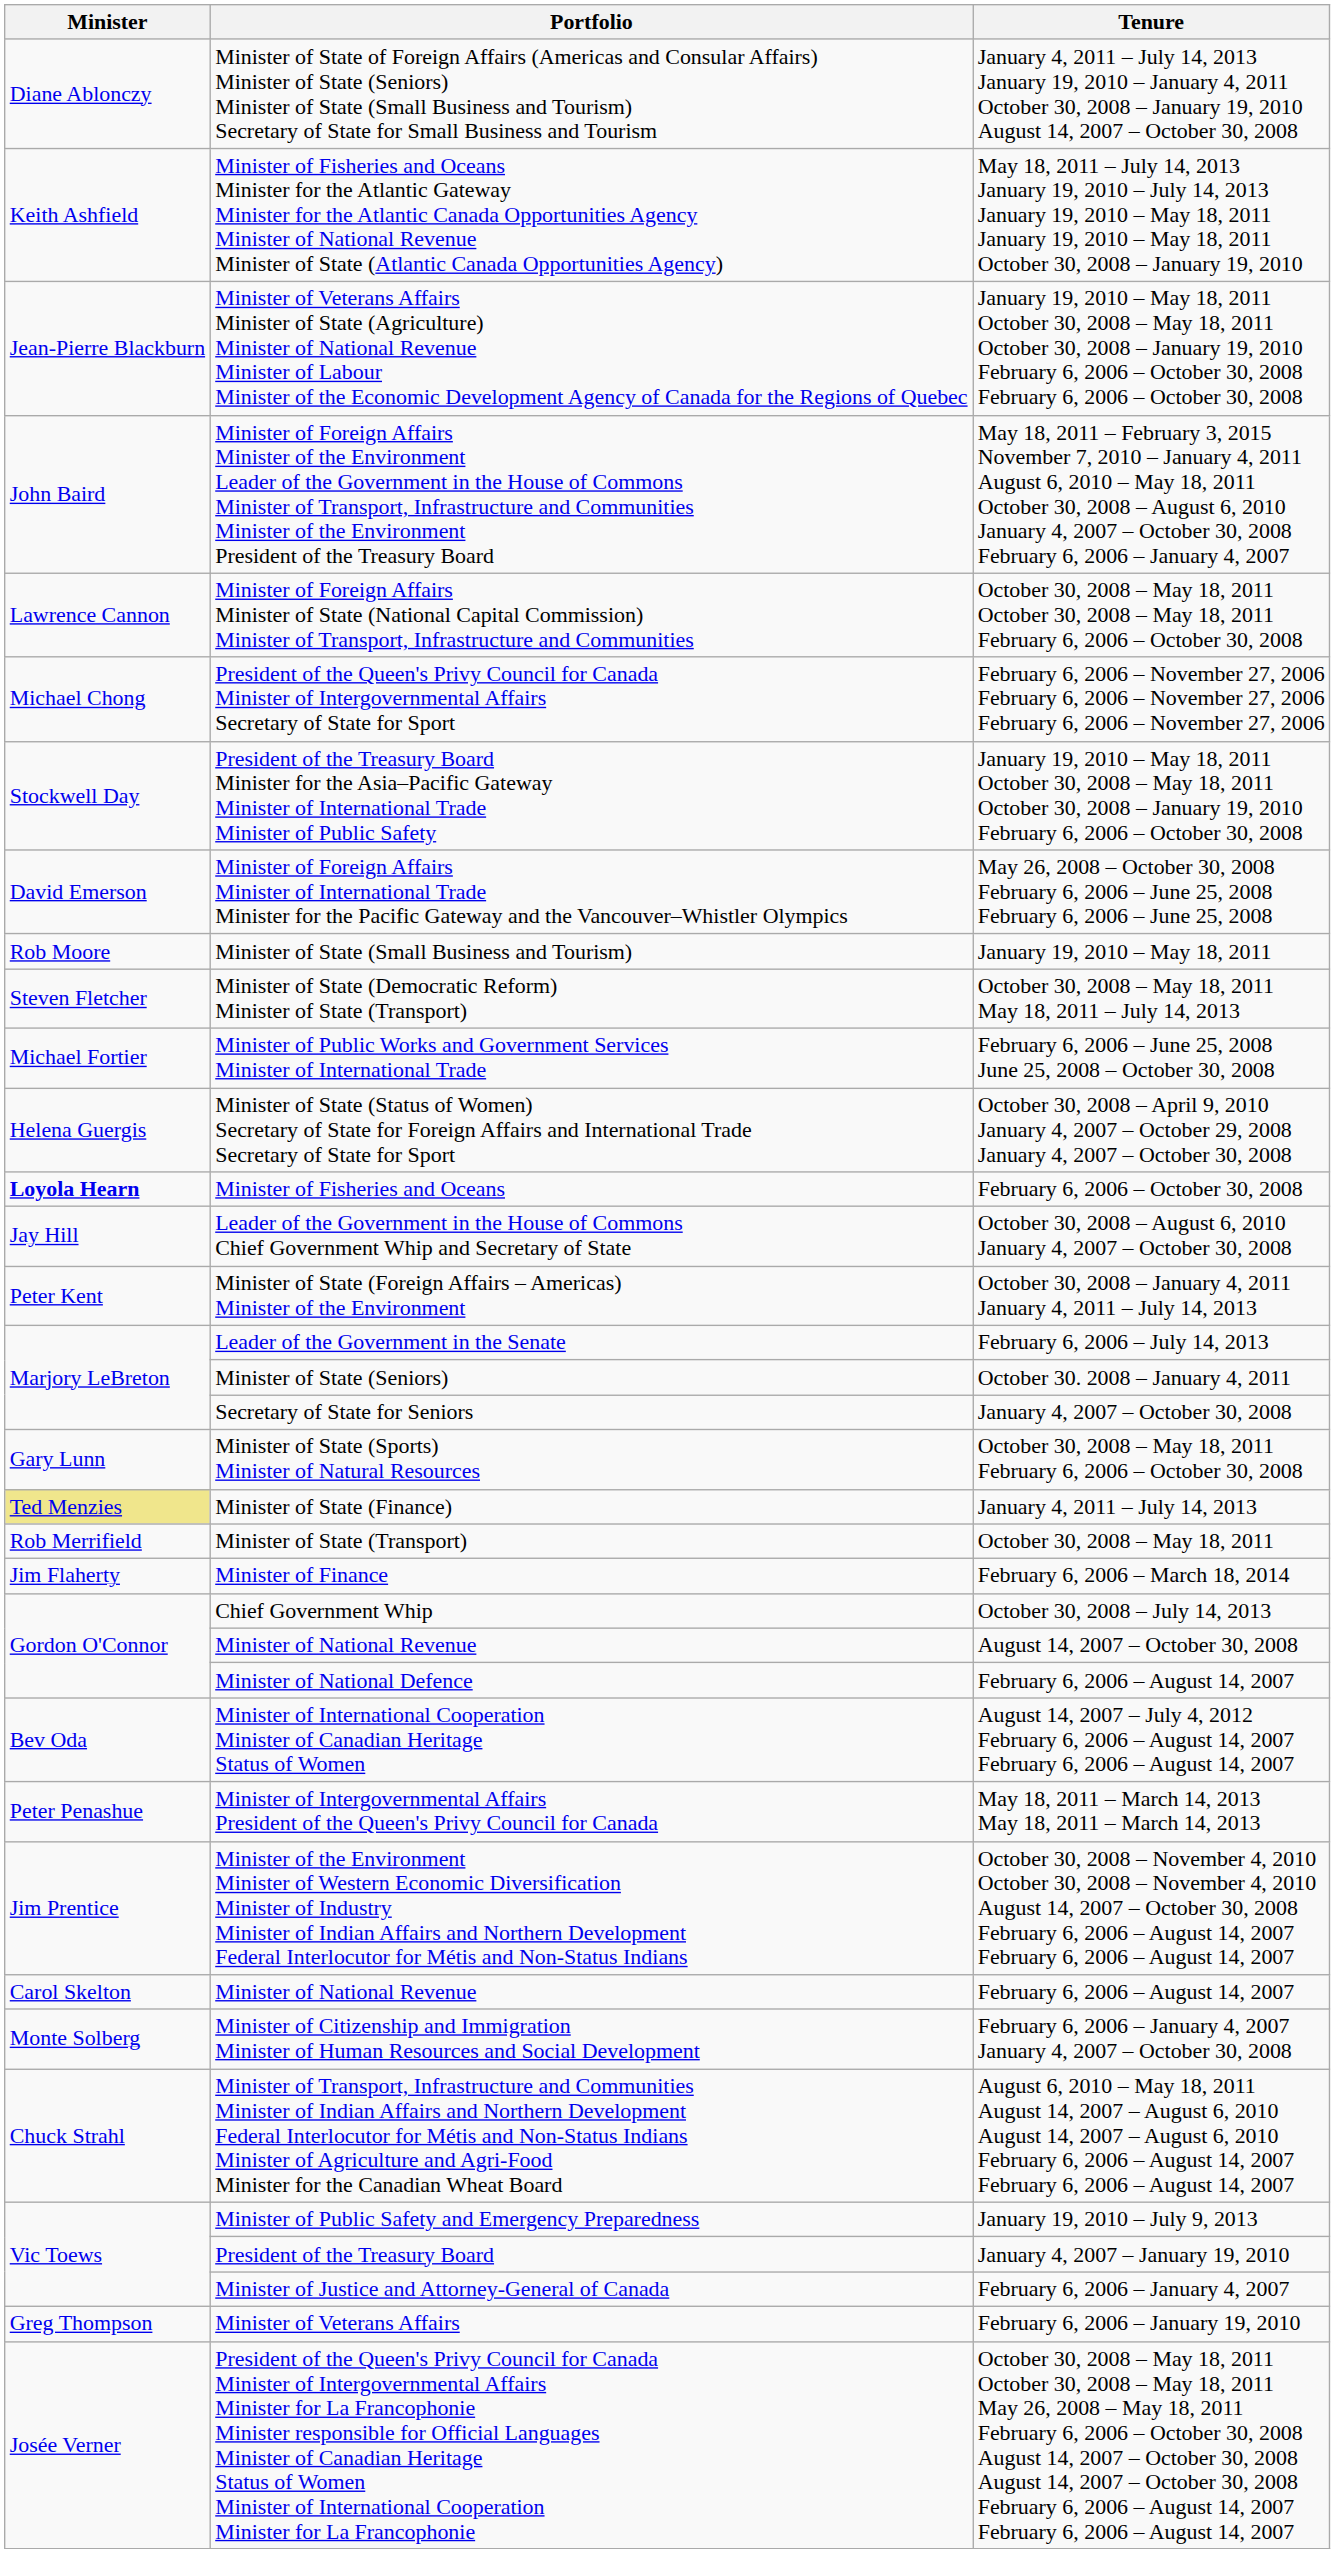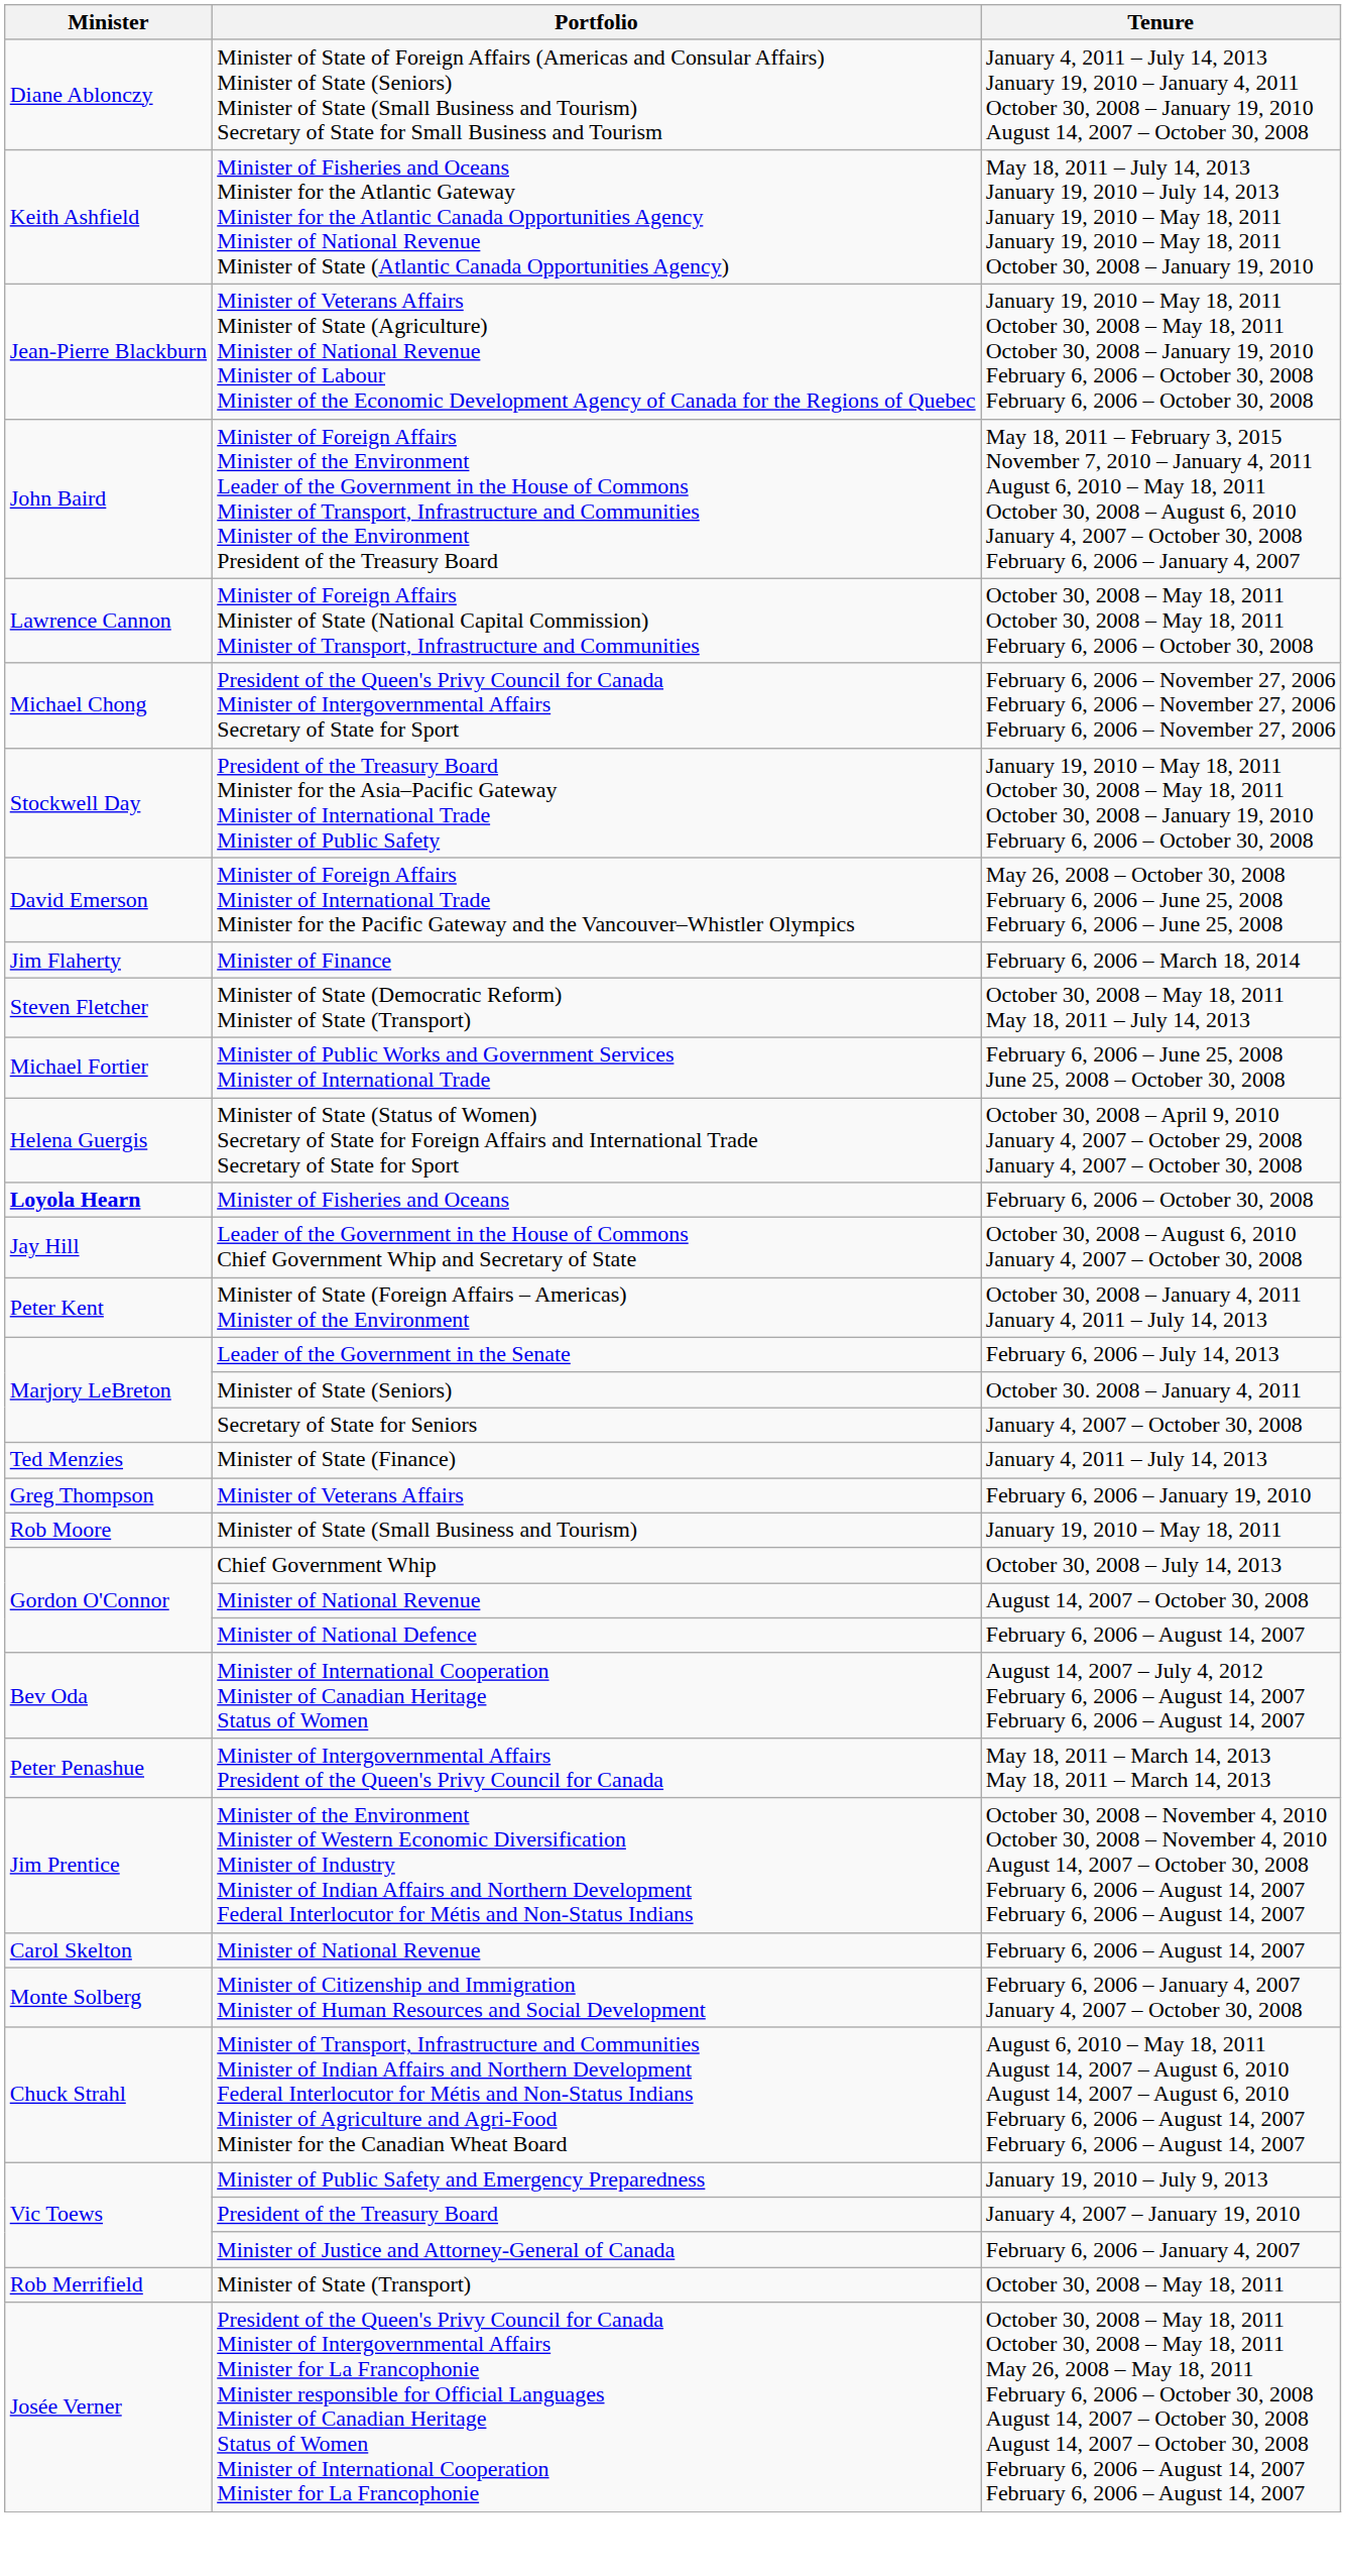 <table class="wikitable">
 <tr>
 <th>Minister</th>
 <th>Portfolio</th>
 <th>Tenure</th>
 </tr>
 <tr>
 <td><a href='#'>Diane Ablonczy</a></td>
 <td>Minister of State of Foreign Affairs (Americas and Consular Affairs) <br> Minister of State (Seniors) <br> Minister of State (Small Business and Tourism) <br> Secretary of State for Small Business and Tourism</td>
 <td>January 4, 2011 – July 14, 2013 <br> January 19, 2010 – January 4, 2011 <br> October 30, 2008 – January 19, 2010 <br> August 14, 2007 – October 30, 2008</td>
 </tr>
 <tr>
 <td><a href='#'>Keith Ashfield</a></td>
 <td><a href='#'>Minister of Fisheries and Oceans</a> <br> Minister for the Atlantic Gateway <br> <a href='#'>Minister for the Atlantic Canada Opportunities Agency</a> <br> <a href='#'>Minister of National Revenue</a> <br> Minister of State (<a href='#'>Atlantic Canada Opportunities Agency</a>)</td>
 <td>May 18, 2011 – July 14, 2013 <br> January 19, 2010 – July 14, 2013 <br> January 19, 2010 – May 18, 2011 <br> January 19, 2010 – May 18, 2011 <br> October 30, 2008 – January 19, 2010</td>
 </tr>
 <tr>
 <td><a href='#'>Jean-Pierre Blackburn</a></td>
 <td><a href='#'>Minister of Veterans Affairs</a> <br> Minister of State (Agriculture) <br> <a href='#'>Minister of National Revenue</a> <br> <a href='#'>Minister of Labour</a> <br> <a href='#'>Minister of the Economic Development Agency of Canada for the Regions of Quebec</a></td>
 <td>January 19, 2010 – May 18, 2011 <br> October 30, 2008 – May 18, 2011 <br> October 30, 2008 – January 19, 2010 <br> February 6, 2006 – October 30, 2008 <br> February 6, 2006 – October 30, 2008</td>
 </tr>
 <tr>
 <td><a href='#'>John Baird</a></td>
 <td><a href='#'>Minister of Foreign Affairs</a> <br> <a href='#'>Minister of the Environment</a> <br> <a href='#'>Leader of the Government in the House of Commons</a> <br> <a href='#'>Minister of Transport, Infrastructure and Communities</a> <br> <a href='#'>Minister of the Environment</a> <br> President of the Treasury Board</td>
 <td>May 18, 2011 – February 3, 2015 <br> November 7, 2010 – January 4, 2011 <br> August 6, 2010 – May 18, 2011 <br> October 30, 2008 – August 6, 2010 <br> January 4, 2007 – October 30, 2008 <br> February 6, 2006 – January 4, 2007</td>
 </tr>
 <tr>
 <td><a href='#'>Lawrence Cannon</a></td>
 <td><a href='#'>Minister of Foreign Affairs</a> <br> Minister of State (National Capital Commission) <br> <a href='#'>Minister of Transport, Infrastructure and Communities</a></td>
 <td>October 30, 2008 – May 18, 2011 <br> October 30, 2008 – May 18, 2011 <br> February 6, 2006 – October 30, 2008</td>
 </tr>
 <tr>
 <td><a href='#'>Michael Chong</a></td>
 <td><a href='#'>President of the Queen's Privy Council for Canada</a> <br> <a href='#'>Minister of Intergovernmental Affairs</a> <br> Secretary of State for Sport</td>
 <td>February 6, 2006 – November 27, 2006 <br> February 6, 2006 – November 27, 2006 <br> February 6, 2006 – November 27, 2006</td>
 </tr>
 <tr>
 <td><a href='#'>Stockwell Day</a></td>
 <td><a href='#'>President of the Treasury Board</a> <br> Minister for the Asia–Pacific Gateway <br> <a href='#'>Minister of International Trade</a> <br> <a href='#'>Minister of Public Safety</a></td>
 <td>January 19, 2010 – May 18, 2011 <br> October 30, 2008 – May 18, 2011 <br> October 30, 2008 – January 19, 2010 <br> February 6, 2006 – October 30, 2008</td>
 </tr>
 <tr>
 <td><a href='#'>David Emerson</a></td>
 <td><a href='#'>Minister of Foreign Affairs</a> <br> <a href='#'>Minister of International Trade</a> <br> Minister for the Pacific Gateway and the Vancouver–Whistler Olympics</td>
 <td>May 26, 2008 – October 30, 2008 <br> February 6, 2006 – June 25, 2008 <br> February 6, 2006 – June 25, 2008</td>
 </tr>
 <tr>
-<td><a href='#'>Rob Moore</a></td>
-<td>Minister of State (Small Business and Tourism)</td>
-<td>January 19, 2010 – May 18, 2011</td>
+<td><a href='#'>Jim Flaherty</a></td>
+<td><a href='#'>Minister of Finance</a></td>
+<td>February 6, 2006 – March 18, 2014</td>
 </tr>
 <tr>
 <td><a href='#'>Steven Fletcher</a></td>
 <td>Minister of State (Democratic Reform) <br> Minister of State (Transport)</td>
 <td>October 30, 2008 – May 18, 2011 <br> May 18, 2011 – July 14, 2013</td>
 </tr>
 <tr>
 <td><a href='#'>Michael Fortier</a></td>
 <td><a href='#'>Minister of Public Works and Government Services</a> <br> <a href='#'>Minister of International Trade</a></td>
 <td>February 6, 2006 – June 25, 2008 <br> June 25, 2008 – October 30, 2008</td>
 </tr>
 <tr>
 <td><a href='#'>Helena Guergis</a></td>
 <td>Minister of State (Status of Women) <br> Secretary of State for Foreign Affairs and International Trade <br> Secretary of State for Sport</td>
 <td>October 30, 2008 – April 9, 2010 <br> January 4, 2007 – October 29, 2008 <br> January 4, 2007 – October 30, 2008</td>
 </tr>
 <tr>
 <td><strong><a href='#'>Loyola Hearn</a></strong></td>
 <td><a href='#'>Minister of Fisheries and Oceans</a></td>
 <td>February 6, 2006 – October 30, 2008</td>
 </tr>
 <tr>
 <td><a href='#'>Jay Hill</a></td>
 <td><a href='#'>Leader of the Government in the House of Commons</a> <br> Chief Government Whip and Secretary of State</td>
 <td>October 30, 2008 – August 6, 2010 <br> January 4, 2007 – October 30, 2008</td>
 </tr>
 <tr>
 <td><a href='#'>Peter Kent</a></td>
 <td>Minister of State (Foreign Affairs – Americas) <br> <a href='#'>Minister of the Environment</a></td>
 <td>October 30, 2008 – January 4, 2011 <br> January 4, 2011 – July 14, 2013</td>
 </tr>
 <tr>
 <td rowspan="3"><a href='#'>Marjory LeBreton</a></td>
 <td><a href='#'>Leader of the Government in the Senate</a></td>
 <td>February 6, 2006 – July 14, 2013</td>
 </tr>
 <tr>
 <td>Minister of State (Seniors)</td>
 <td>October 30. 2008 – January 4, 2011</td>
 </tr>
 <tr>
 <td>Secretary of State for Seniors</td>
 <td>January 4, 2007 – October 30, 2008</td>
 </tr>
 <tr>
-<td><a href='#'>Gary Lunn</a></td>
-<td>Minister of State (Sports) <br> <a href='#'>Minister of Natural Resources</a></td>
-<td>October 30, 2008 – May 18, 2011 <br> February 6, 2006 – October 30, 2008</td>
-</tr>
-<tr>
-<td style="background: khaki;"><a href='#'>Ted Menzies</a></td>
+<td><a href='#'>Ted Menzies</a></td>
 <td>Minister of State (Finance)</td>
 <td>January 4, 2011 – July 14, 2013</td>
 </tr>
 <tr>
-<td><a href='#'>Rob Merrifield</a></td>
-<td>Minister of State (Transport)</td>
-<td>October 30, 2008 – May 18, 2011</td>
+<td><a href='#'>Greg Thompson</a></td>
+<td><a href='#'>Minister of Veterans Affairs</a></td>
+<td>February 6, 2006 – January 19, 2010</td>
 </tr>
 <tr>
-<td><a href='#'>Jim Flaherty</a></td>
-<td><a href='#'>Minister of Finance</a></td>
-<td>February 6, 2006 – March 18, 2014</td>
+<td><a href='#'>Rob Moore</a></td>
+<td>Minister of State (Small Business and Tourism)</td>
+<td>January 19, 2010 – May 18, 2011</td>
 </tr>
 <tr>
 <td rowspan="3"><a href='#'>Gordon O'Connor</a></td>
 <td>Chief Government Whip</td>
 <td>October 30, 2008 – July 14, 2013</td>
 </tr>
 <tr>
 <td><a href='#'>Minister of National Revenue</a></td>
 <td>August 14, 2007 – October 30, 2008</td>
 </tr>
 <tr>
 <td><a href='#'>Minister of National Defence</a></td>
 <td>February 6, 2006 – August 14, 2007</td>
 </tr>
 <tr>
 <td><a href='#'>Bev Oda</a></td>
 <td><a href='#'>Minister of International Cooperation</a> <br> <a href='#'>Minister of Canadian Heritage</a> <br> <a href='#'>Status of Women</a></td>
 <td>August 14, 2007 – July 4, 2012 <br> February 6, 2006 – August 14, 2007 <br> February 6, 2006 – August 14, 2007</td>
 </tr>
 <tr>
 <td><a href='#'>Peter Penashue</a></td>
 <td><a href='#'>Minister of Intergovernmental Affairs</a> <br> <a href='#'>President of the Queen's Privy Council for Canada</a></td>
 <td>May 18, 2011 – March 14, 2013 <br> May 18, 2011 – March 14, 2013</td>
 </tr>
 <tr>
 <td><a href='#'>Jim Prentice</a></td>
 <td><a href='#'>Minister of the Environment</a> <br> <a href='#'>Minister of Western Economic Diversification</a> <br> <a href='#'>Minister of Industry</a> <br> <a href='#'>Minister of Indian Affairs and Northern Development</a> <br> <a href='#'>Federal Interlocutor for Métis and Non-Status Indians</a></td>
 <td>October 30, 2008 – November 4, 2010 <br> October 30, 2008 – November 4, 2010 <br> August 14, 2007 – October 30, 2008 <br> February 6, 2006 – August 14, 2007 <br> February 6, 2006 – August 14, 2007</td>
 </tr>
 <tr>
 <td><a href='#'>Carol Skelton</a></td>
 <td><a href='#'>Minister of National Revenue</a></td>
 <td>February 6, 2006 – August 14, 2007</td>
 </tr>
 <tr>
 <td><a href='#'>Monte Solberg</a></td>
 <td><a href='#'>Minister of Citizenship and Immigration</a> <br> <a href='#'>Minister of Human Resources and Social Development</a></td>
 <td>February 6, 2006 – January 4, 2007 <br> January 4, 2007 – October 30, 2008</td>
 </tr>
 <tr>
 <td><a href='#'>Chuck Strahl</a></td>
 <td><a href='#'>Minister of Transport, Infrastructure and Communities</a> <br> <a href='#'>Minister of Indian Affairs and Northern Development</a> <br> <a href='#'>Federal Interlocutor for Métis and Non-Status Indians</a> <br> <a href='#'>Minister of Agriculture and Agri-Food</a> <br> Minister for the Canadian Wheat Board</td>
 <td>August 6, 2010 – May 18, 2011 <br> August 14, 2007 – August 6, 2010 <br> August 14, 2007 – August 6, 2010 <br> February 6, 2006 – August 14, 2007 <br> February 6, 2006 – August 14, 2007</td>
 </tr>
 <tr>
 <td rowspan="3"><a href='#'>Vic Toews</a></td>
 <td><a href='#'>Minister of Public Safety and Emergency Preparedness</a></td>
 <td>January 19, 2010 – July 9, 2013</td>
 </tr>
 <tr>
 <td><a href='#'>President of the Treasury Board</a></td>
 <td>January 4, 2007 – January 19, 2010</td>
 </tr>
 <tr>
 <td><a href='#'>Minister of Justice and Attorney-General of Canada</a></td>
 <td>February 6, 2006 – January 4, 2007</td>
 </tr>
 <tr>
-<td><a href='#'>Greg Thompson</a></td>
-<td><a href='#'>Minister of Veterans Affairs</a></td>
-<td>February 6, 2006 – January 19, 2010</td>
+<td><a href='#'>Rob Merrifield</a></td>
+<td>Minister of State (Transport)</td>
+<td>October 30, 2008 – May 18, 2011</td>
 </tr>
 <tr>
 <td><a href='#'>Josée Verner</a></td>
 <td><a href='#'>President of the Queen's Privy Council for Canada</a> <br> <a href='#'>Minister of Intergovernmental Affairs</a> <br> <a href='#'>Minister for La Francophonie</a> <br> <a href='#'>Minister responsible for Official Languages</a> <br> <a href='#'>Minister of Canadian Heritage</a> <br> <a href='#'>Status of Women</a> <br> <a href='#'>Minister of International Cooperation</a> <br> <a href='#'>Minister for La Francophonie</a></td>
 <td>October 30, 2008 – May 18, 2011 <br> October 30, 2008 – May 18, 2011 <br> May 26, 2008 – May 18, 2011 <br> February 6, 2006 – October 30, 2008 <br> August 14, 2007 – October 30, 2008 <br> August 14, 2007 – October 30, 2008 <br> February 6, 2006 – August 14, 2007 <br> February 6, 2006 – August 14, 2007</td>
 </tr>
 <tr>
 </tr>
 </table>
